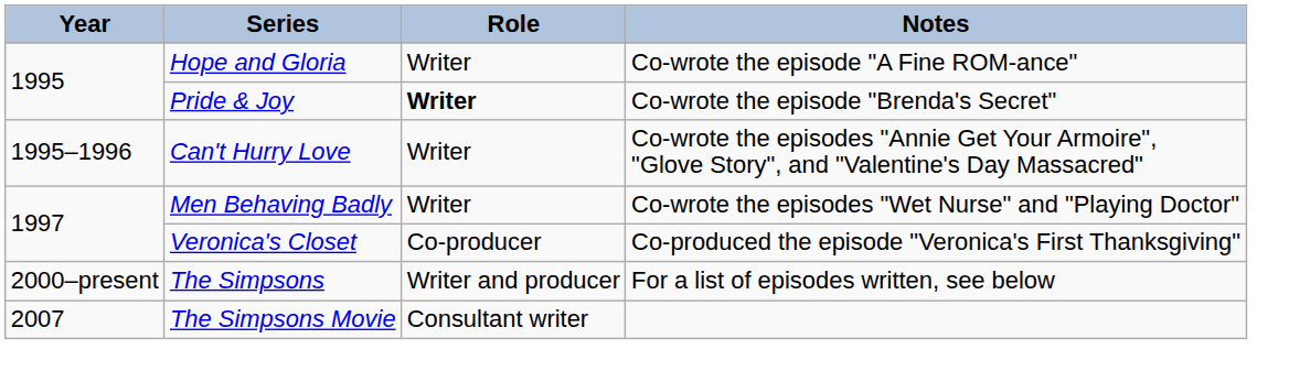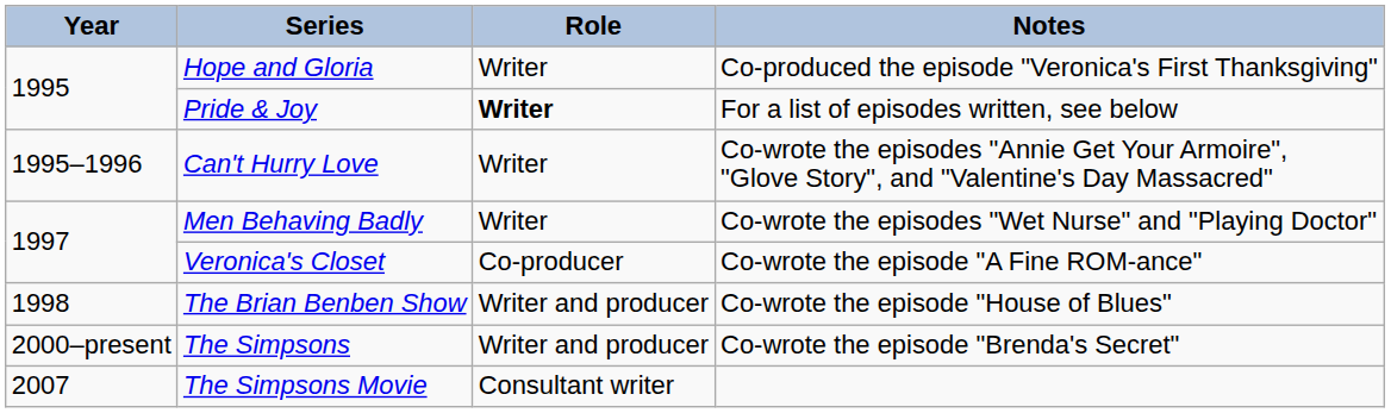 <table class="wikitable">
 <tr>
 <th scope="col" style="background:#B0C4DE;">Year</th>
 <th scope="col" style="background:#B0C4DE;">Series</th>
 <th scope="col" style="background:#B0C4DE;">Role</th>
 <th scope="col" style="background:#B0C4DE;">Notes</th>
 </tr>
 <tr>
 <td rowspan="2">1995</td>
 <td scope="row"><em><a href='#'>Hope and Gloria</a></em></td>
 <td>Writer</td>
-<td>Co-wrote the episode "A Fine ROM-ance"</td>
+<td>Co-produced the episode "Veronica's First Thanksgiving"</td>
 </tr>
 <tr>
 <td scope="row"><em><a href='#'>Pride & Joy</a></em></td>
 <td><strong>Writer</strong></td>
-<td>Co-wrote the episode "Brenda's Secret"</td>
+<td>For a list of episodes written, see below</td>
 </tr>
 <tr>
 <td>1995–1996</td>
 <td scope="row"><em><a href='#'>Can't Hurry Love</a></em></td>
 <td>Writer</td>
 <td>Co-wrote the episodes "Annie Get Your Armoire",<br>"Glove Story", and "Valentine's Day Massacred"</td>
 </tr>
 <tr>
 <td rowspan="2">1997</td>
 <td scope="row"><em><a href='#'>Men Behaving Badly</a></em></td>
 <td>Writer</td>
 <td>Co-wrote the episodes "Wet Nurse" and "Playing Doctor"</td>
 </tr>
 <tr>
 <td scope="row"><em><a href='#'>Veronica's Closet</a></em></td>
 <td>Co-producer</td>
-<td>Co-produced the episode "Veronica's First Thanksgiving"</td>
+<td>Co-wrote the episode "A Fine ROM-ance"</td>
+</tr>
+<tr>
+<td>1998</td>
+<td scope="row"><em><a href='#'>The Brian Benben Show</a></em></td>
+<td>Writer and producer</td>
+<td>Co-wrote the episode "House of Blues"</td>
 </tr>
 <tr>
 <td>2000–present</td>
 <td scope="row"><em><a href='#'>The Simpsons</a></em></td>
 <td>Writer and producer</td>
-<td>For a list of episodes written, see below</td>
+<td>Co-wrote the episode "Brenda's Secret"</td>
 </tr>
 <tr>
 <td>2007</td>
 <td scope="row"><em><a href='#'>The Simpsons Movie</a></em></td>
 <td>Consultant writer</td>
 <td></td>
 </tr>
 </table>
